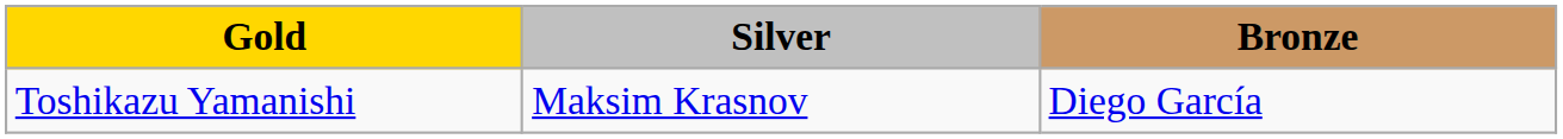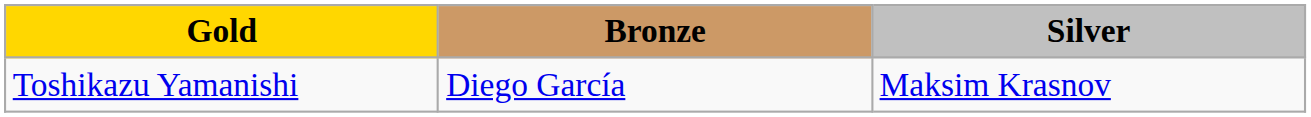 <table class="wikitable" style="text-align:left">
 <tr align="center">
 <td width=200 bgcolor=gold><strong>Gold</strong></td>
+<td width=200 bgcolor=CC9966><strong>Bronze</strong></td>
 <td width=200 bgcolor=silver><strong>Silver</strong></td>
-<td width=200 bgcolor=CC9966><strong>Bronze</strong></td>
 </tr>
 <tr>
 <td><a href='#'>Toshikazu Yamanishi</a><br></td>
+<td><a href='#'>Diego García</a><br></td>
 <td><a href='#'>Maksim Krasnov</a><br></td>
-<td><a href='#'>Diego García</a><br></td>
 </tr>
 </table>
